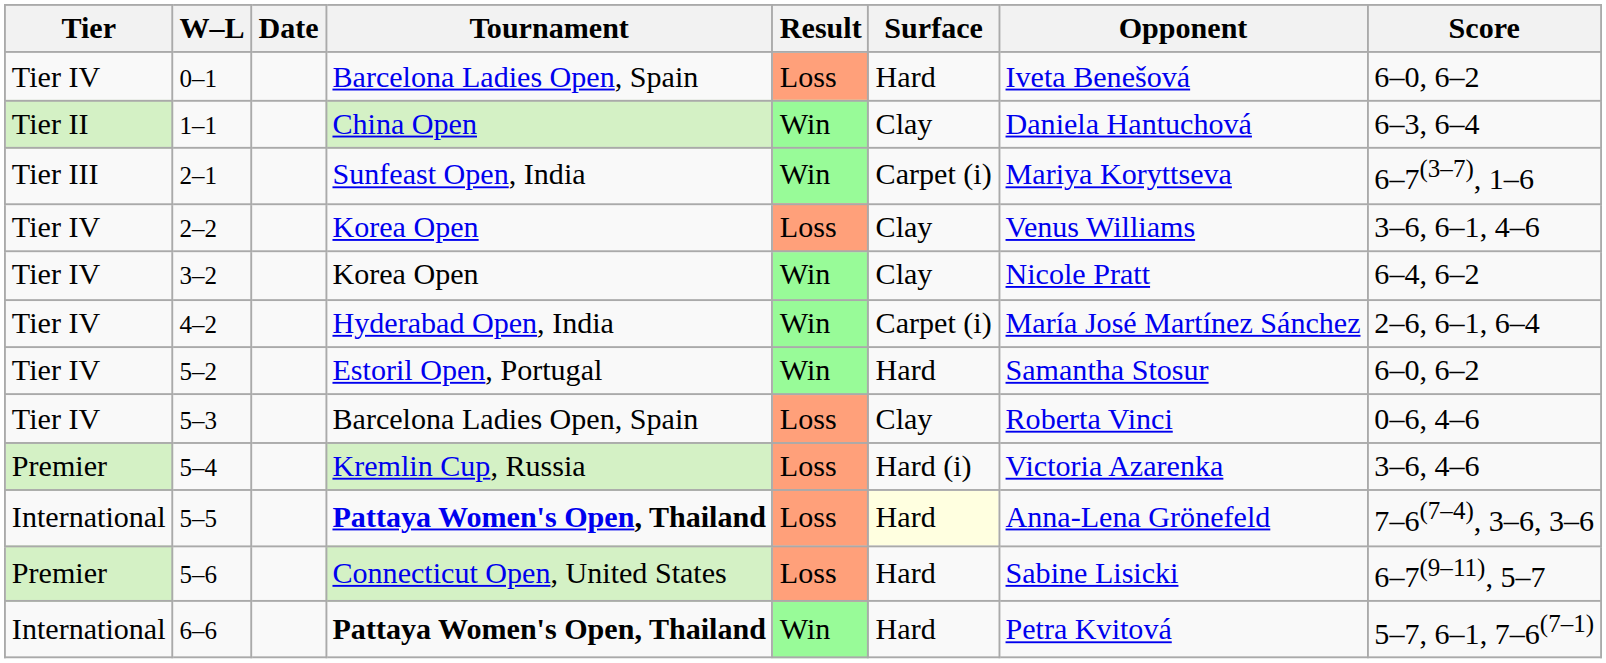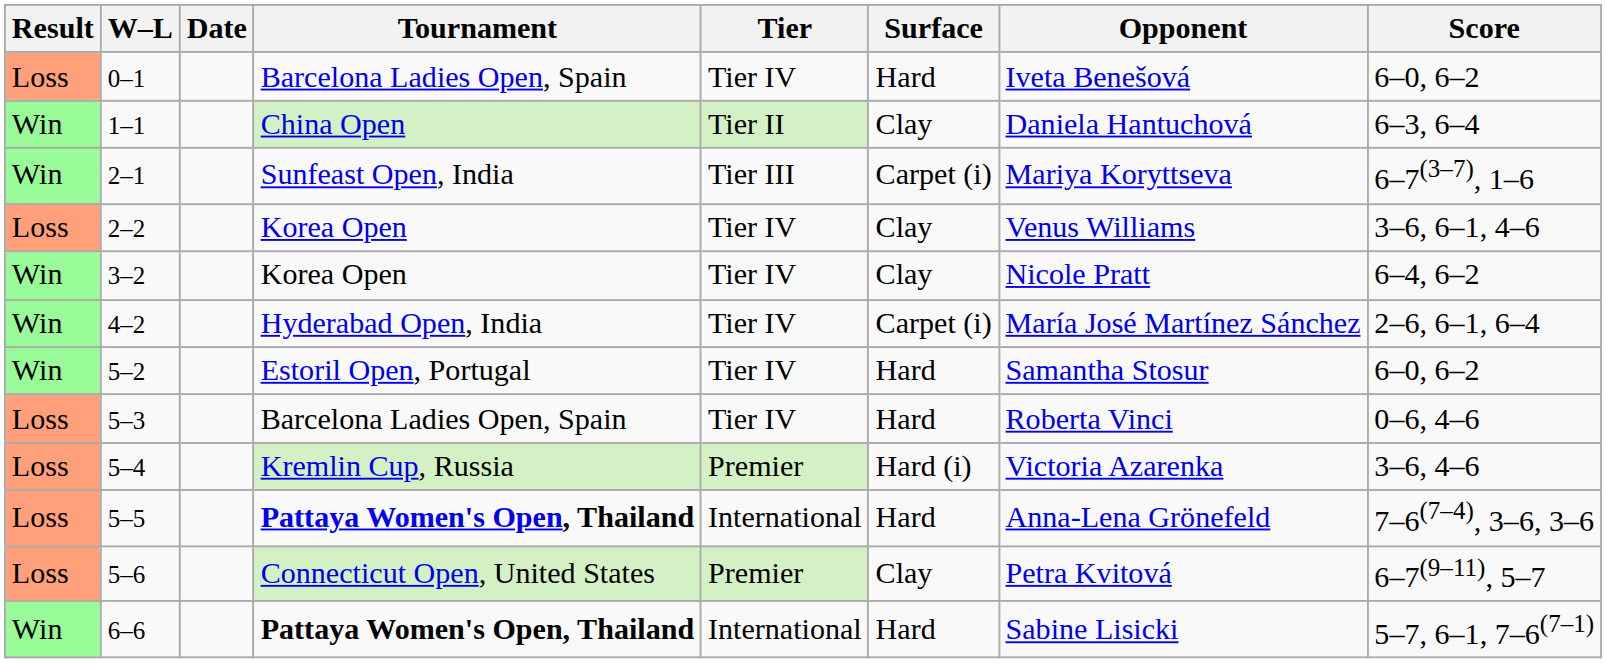 <table class="sortable wikitable">
 <tr>
-<th>Tier</th>
+<th style="width:40px">Result</th>
 <th class="unsortable">W–L</th>
 <th>Date</th>
 <th>Tournament</th>
-<th style="width:40px">Result</th>
+<th>Tier</th>
 <th>Surface</th>
 <th>Opponent</th>
 <th class="unsortable">Score</th>
 </tr>
 <tr>
-<td>Tier IV</td>
+<td style="background:#ffa07a;">Loss</td>
 <td><small>0–1</small></td>
 <td><a href='#'></a></td>
 <td><a href='#'>Barcelona Ladies Open</a>, Spain</td>
-<td style="background:#ffa07a;">Loss</td>
+<td>Tier IV</td>
 <td>Hard</td>
 <td> <a href='#'>Iveta Benešová</a></td>
 <td>6–0, 6–2</td>
 </tr>
 <tr>
-<td bgcolor=#d4f1c5>Tier II</td>
+<td style="background:#98fb98;">Win</td>
 <td><small>1–1</small></td>
 <td><a href='#'></a></td>
 <td bgcolor=#d4f1c5><a href='#'>China Open</a></td>
-<td style="background:#98fb98;">Win</td>
+<td bgcolor=#d4f1c5>Tier II</td>
 <td>Clay</td>
 <td> <a href='#'>Daniela Hantuchová</a></td>
 <td>6–3, 6–4</td>
 </tr>
 <tr>
-<td>Tier III</td>
+<td style="background:#98fb98;">Win</td>
 <td><small>2–1</small></td>
 <td><a href='#'></a></td>
 <td><a href='#'>Sunfeast Open</a>, India</td>
-<td style="background:#98fb98;">Win</td>
+<td>Tier III</td>
 <td>Carpet (i)</td>
 <td> <a href='#'>Mariya Koryttseva</a></td>
 <td>6–7<sup>(3–7)</sup>, 1–6</td>
 </tr>
 <tr>
-<td>Tier IV</td>
+<td style="background:#ffa07a;">Loss</td>
 <td><small>2–2</small></td>
 <td><a href='#'></a></td>
 <td><a href='#'>Korea Open</a></td>
-<td style="background:#ffa07a;">Loss</td>
+<td>Tier IV</td>
 <td>Clay</td>
 <td> <a href='#'>Venus Williams</a></td>
 <td>3–6, 6–1, 4–6</td>
 </tr>
 <tr>
-<td>Tier IV</td>
+<td style="background:#98fb98;">Win</td>
 <td><small>3–2</small></td>
 <td><a href='#'></a></td>
 <td>Korea Open</td>
-<td style="background:#98fb98;">Win</td>
+<td>Tier IV</td>
 <td>Clay</td>
 <td> <a href='#'>Nicole Pratt</a></td>
 <td>6–4, 6–2</td>
 </tr>
 <tr>
-<td>Tier IV</td>
+<td style="background:#98fb98;">Win</td>
 <td><small>4–2</small></td>
 <td><a href='#'></a></td>
 <td><a href='#'>Hyderabad Open</a>, India</td>
-<td style="background:#98fb98;">Win</td>
+<td>Tier IV</td>
 <td>Carpet (i)</td>
 <td> <a href='#'>María José Martínez Sánchez</a></td>
 <td>2–6, 6–1, 6–4</td>
 </tr>
 <tr>
-<td>Tier IV</td>
+<td style="background:#98fb98;">Win</td>
 <td><small>5–2</small></td>
 <td><a href='#'></a></td>
 <td><a href='#'>Estoril Open</a>, Portugal</td>
-<td style="background:#98fb98;">Win</td>
+<td>Tier IV</td>
 <td>Hard</td>
 <td> <a href='#'>Samantha Stosur</a></td>
 <td>6–0, 6–2</td>
 </tr>
 <tr>
-<td>Tier IV</td>
+<td style="background:#ffa07a;">Loss</td>
 <td><small>5–3</small></td>
 <td><a href='#'></a></td>
 <td>Barcelona Ladies Open, Spain</td>
-<td style="background:#ffa07a;">Loss</td>
-<td>Clay</td>
+<td>Tier IV</td>
+<td>Hard</td>
 <td> <a href='#'>Roberta Vinci</a></td>
 <td>0–6, 4–6</td>
 </tr>
 <tr>
-<td bgcolor=#d4f1c5>Premier</td>
+<td style="background:#ffa07a;">Loss</td>
 <td><small>5–4</small></td>
 <td><a href='#'></a></td>
 <td bgcolor=#d4f1c5><a href='#'>Kremlin Cup</a>, Russia</td>
-<td style="background:#ffa07a;">Loss</td>
+<td bgcolor=#d4f1c5>Premier</td>
 <td>Hard (i)</td>
 <td> <a href='#'>Victoria Azarenka</a></td>
 <td>3–6, 4–6</td>
 </tr>
 <tr>
-<td>International</td>
+<td style="background:#ffa07a;">Loss</td>
 <td><small>5–5</small></td>
 <td><a href='#'></a></td>
 <td><strong><a href='#'>Pattaya Women's Open</a>, Thailand</strong></td>
-<td style="background:#ffa07a;">Loss</td>
-<td style="background: lightyellow;">Hard</td>
+<td>International</td>
+<td>Hard</td>
 <td> <a href='#'>Anna-Lena Grönefeld</a></td>
 <td>7–6<sup>(7–4)</sup>, 3–6, 3–6</td>
 </tr>
 <tr>
-<td bgcolor=#d4f1c5>Premier</td>
+<td style="background:#ffa07a;">Loss</td>
 <td><small>5–6</small></td>
 <td><a href='#'></a></td>
 <td bgcolor=#d4f1c5><a href='#'>Connecticut Open</a>, United States</td>
-<td style="background:#ffa07a;">Loss</td>
-<td>Hard</td>
-<td> <a href='#'>Sabine Lisicki</a></td>
+<td bgcolor=#d4f1c5>Premier</td>
+<td>Clay</td>
+<td> <a href='#'>Petra Kvitová</a></td>
 <td>6–7<sup>(9–11)</sup>, 5–7</td>
 </tr>
 <tr>
-<td>International</td>
+<td style="background:#98fb98;">Win</td>
 <td><small>6–6</small></td>
 <td><a href='#'></a></td>
 <td><strong>Pattaya Women's Open, Thailand</strong></td>
-<td style="background:#98fb98;">Win</td>
+<td>International</td>
 <td>Hard</td>
-<td> <a href='#'>Petra Kvitová</a></td>
+<td> <a href='#'>Sabine Lisicki</a></td>
 <td>5–7, 6–1, 7–6<sup>(7–1)</sup></td>
 </tr>
 </table>
